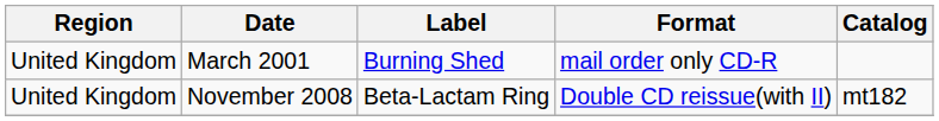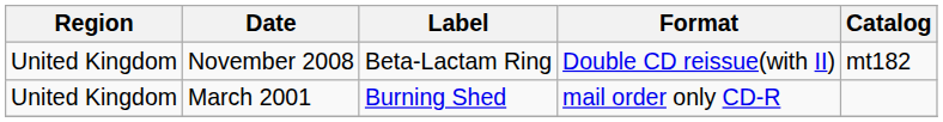 <table class="wikitable">
 <tr>
 <th>Region</th>
 <th>Date</th>
 <th>Label</th>
 <th>Format</th>
 <th>Catalog</th>
 </tr>
 <tr>
 <td>United Kingdom</td>
+<td>November 2008</td>
+<td>Beta-Lactam Ring</td>
+<td><a href='#'>Double CD reissue</a>(with <a href='#'>II</a>)</td>
+<td>mt182</td>
+</tr>
+<tr>
+<td>United Kingdom</td>
 <td>March 2001</td>
 <td><a href='#'>Burning Shed</a></td>
 <td><a href='#'>mail order</a> only <a href='#'>CD-R</a></td>
 <td></td>
 </tr>
 <tr>
-<td>United Kingdom</td>
-<td>November 2008</td>
-<td>Beta-Lactam Ring</td>
-<td><a href='#'>Double CD reissue</a>(with <a href='#'>II</a>)</td>
-<td>mt182</td>
-</tr>
-<tr>
 </tr>
 </table>
